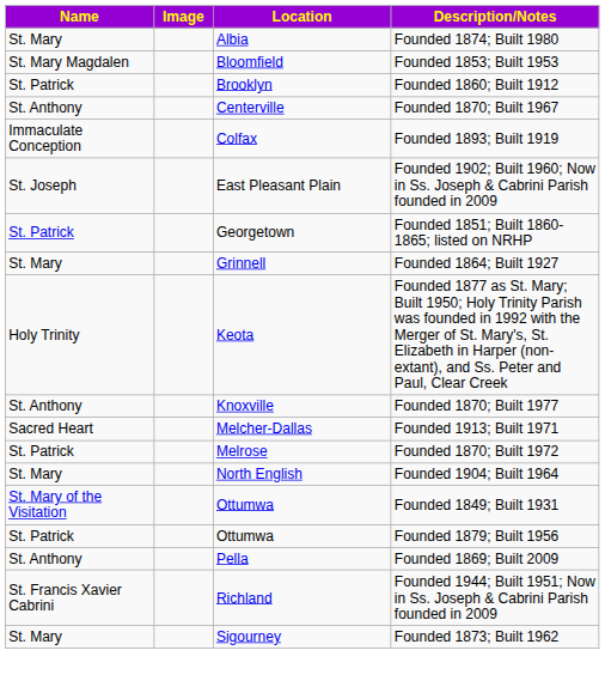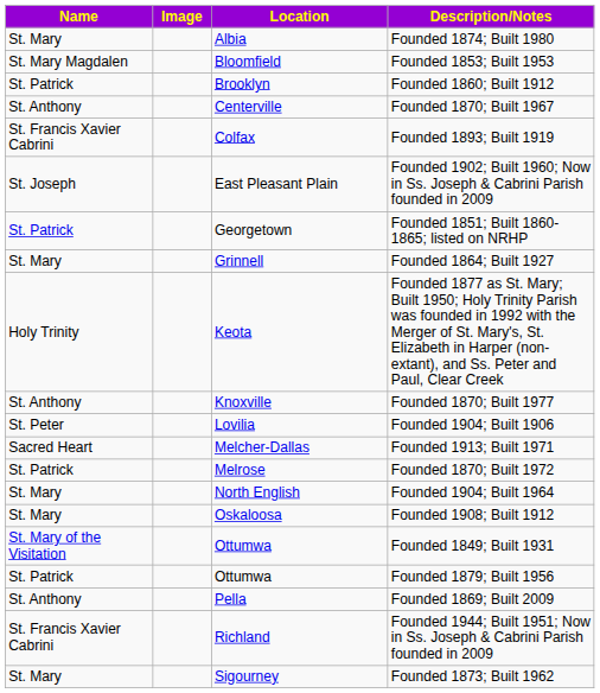 <table class="wikitable sortable" style="width:75%">
 <tr>
 <th style="background:darkviolet; color:yellow;" width="25%"><strong>Name</strong></th>
 <th style="background:darkviolet; color:yellow;" width="10%"><strong>Image</strong></th>
 <th style="background:darkviolet; color:yellow;" width="30%"><strong>Location</strong></th>
 <th style="background:darkviolet; color:yellow;" width="35%"><strong>Description/Notes</strong></th>
 </tr>
 <tr>
 <td>St. Mary</td>
 <td></td>
 <td><a href='#'>Albia</a></td>
 <td>Founded 1874; Built 1980</td>
 </tr>
 <tr>
 <td>St. Mary Magdalen</td>
 <td></td>
 <td><a href='#'>Bloomfield</a></td>
 <td>Founded 1853; Built 1953</td>
 </tr>
 <tr>
 <td>St. Patrick</td>
 <td></td>
 <td><a href='#'>Brooklyn</a></td>
 <td>Founded 1860; Built 1912</td>
 </tr>
 <tr>
 <td>St. Anthony</td>
 <td></td>
 <td><a href='#'>Centerville</a></td>
 <td>Founded 1870; Built 1967</td>
 </tr>
 <tr>
-<td>Immaculate Conception</td>
+<td>St. Francis Xavier Cabrini</td>
 <td></td>
 <td><a href='#'>Colfax</a></td>
 <td>Founded 1893; Built 1919</td>
 </tr>
 <tr>
 <td>St. Joseph</td>
 <td></td>
 <td>East Pleasant Plain</td>
 <td>Founded 1902; Built 1960; Now in Ss. Joseph & Cabrini Parish founded in 2009</td>
 </tr>
 <tr>
 <td><a href='#'>St. Patrick</a></td>
 <td></td>
 <td>Georgetown</td>
 <td>Founded 1851; Built 1860-1865; listed on NRHP</td>
 </tr>
 <tr>
 <td>St. Mary</td>
 <td></td>
 <td><a href='#'>Grinnell</a></td>
 <td>Founded 1864; Built 1927</td>
 </tr>
 <tr>
 <td>Holy Trinity</td>
 <td></td>
 <td><a href='#'>Keota</a></td>
 <td>Founded 1877 as St. Mary; Built 1950; Holy Trinity Parish was founded in 1992 with the Merger of St. Mary's, St. Elizabeth in Harper (non-extant), and Ss. Peter and Paul, Clear Creek</td>
 </tr>
 <tr>
 <td>St. Anthony</td>
 <td></td>
 <td><a href='#'>Knoxville</a></td>
 <td>Founded 1870; Built 1977</td>
 </tr>
 <tr>
+<td>St. Peter</td>
+<td></td>
+<td><a href='#'>Lovilia</a></td>
+<td>Founded 1904; Built 1906</td>
+</tr>
+<tr>
 <td>Sacred Heart</td>
 <td></td>
 <td><a href='#'>Melcher-Dallas</a></td>
 <td>Founded 1913; Built 1971</td>
 </tr>
 <tr>
 <td>St. Patrick</td>
 <td></td>
 <td><a href='#'>Melrose</a></td>
 <td>Founded 1870; Built 1972</td>
 </tr>
 <tr>
 <td>St. Mary</td>
 <td></td>
 <td><a href='#'>North English</a></td>
 <td>Founded 1904; Built 1964</td>
+</tr>
+<tr>
+<td>St. Mary</td>
+<td></td>
+<td><a href='#'>Oskaloosa</a></td>
+<td>Founded 1908; Built 1912</td>
 </tr>
 <tr>
 <td><a href='#'>St. Mary of the Visitation</a></td>
 <td></td>
 <td><a href='#'>Ottumwa</a></td>
 <td>Founded 1849; Built 1931</td>
 </tr>
 <tr>
 <td>St. Patrick</td>
 <td></td>
 <td>Ottumwa</td>
 <td>Founded 1879; Built 1956</td>
 </tr>
 <tr>
 <td>St. Anthony</td>
 <td></td>
 <td><a href='#'>Pella</a></td>
 <td>Founded 1869; Built 2009</td>
 </tr>
 <tr>
 <td>St. Francis Xavier Cabrini</td>
 <td></td>
 <td><a href='#'>Richland</a></td>
 <td>Founded 1944; Built 1951; Now in Ss. Joseph & Cabrini Parish founded in 2009</td>
 </tr>
 <tr>
 <td>St. Mary</td>
 <td></td>
 <td><a href='#'>Sigourney</a></td>
 <td>Founded 1873; Built 1962</td>
 </tr>
 </table>
